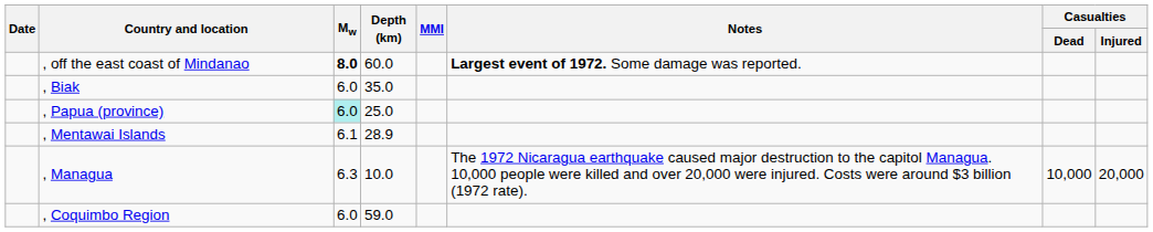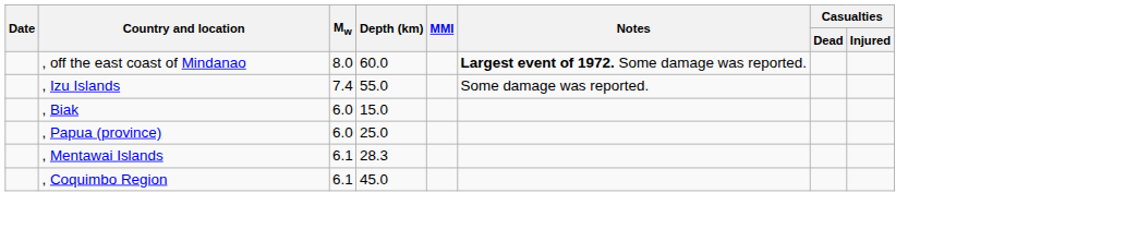 <table class="wikitable sortable sort-under" style="border:1px black; margin-left:1em;">
 <tr>
 <th rowspan="2"><small>Date</small></th>
 <th rowspan="2" style="width: 310px"><small>Country and location</small></th>
 <th rowspan="2"><small>M<sub>w</sub></small></th>
 <th rowspan="2"><small>Depth (km)</small></th>
 <th rowspan="2"><small><a href='#'>MMI</a></small></th>
 <th rowspan="2" class="unsortable"><small>Notes</small></th>
 <th colspan="2"><small>Casualties</small></th>
 </tr>
 <tr>
 <th><small>Dead</small></th>
 <th><small>Injured</small></th>
 </tr>
 <tr>
 <td></td>
 <td>, off the east coast of <a href='#'>Mindanao</a></td>
-<td><strong>8.0</strong></td>
+<td>8.0</td>
 <td>60.0</td>
 <td></td>
 <td><strong>Largest event of 1972.</strong> Some damage was reported.</td>
 <td></td>
 <td></td>
 </tr>
 <tr>
 <td></td>
+<td>, <a href='#'>Izu Islands</a></td>
+<td>7.4</td>
+<td>55.0</td>
+<td></td>
+<td>Some damage was reported.</td>
+<td></td>
+<td></td>
+</tr>
+<tr>
+<td></td>
 <td>, <a href='#'>Biak</a></td>
 <td>6.0</td>
-<td>35.0</td>
+<td>15.0</td>
 <td></td>
 <td></td>
 <td></td>
 <td></td>
 </tr>
 <tr>
 <td></td>
 <td>, <a href='#'>Papua (province)</a></td>
-<td style="background: paleturquoise;">6.0</td>
+<td>6.0</td>
 <td>25.0</td>
 <td></td>
 <td></td>
 <td></td>
 <td></td>
 </tr>
 <tr>
 <td></td>
 <td>, <a href='#'>Mentawai Islands</a></td>
 <td>6.1</td>
-<td>28.9</td>
+<td>28.3</td>
 <td></td>
 <td></td>
 <td></td>
 <td></td>
 </tr>
 <tr>
 <td></td>
-<td>, <a href='#'>Managua</a></td>
-<td>6.3</td>
-<td>10.0</td>
-<td></td>
-<td>The <a href='#'>1972 Nicaragua earthquake</a> caused major destruction to the capitol <a href='#'>Managua</a>. 10,000 people were killed and over 20,000 were injured. Costs were around $3 billion (1972 rate).</td>
-<td>10,000</td>
-<td>20,000</td>
-</tr>
-<tr>
-<td></td>
 <td>, <a href='#'>Coquimbo Region</a></td>
-<td>6.0</td>
-<td>59.0</td>
+<td>6.1</td>
+<td>45.0</td>
 <td></td>
 <td></td>
 <td></td>
 <td></td>
 </tr>
 </table>
